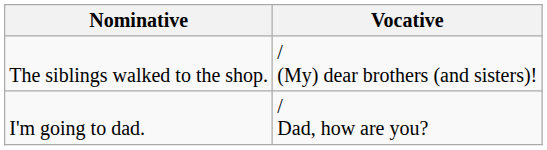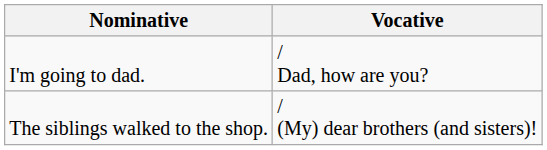 <table class="wikitable">
 <tr>
 <th>Nominative</th>
 <th>Vocative</th>
 </tr>
 <tr>
+<td> <br> I'm going to dad.</td>
+<td> /  <br> Dad, how are you?</td>
+</tr>
+<tr>
 <td> <br> The siblings walked to the shop.</td>
 <td> /  <br> (My) dear brothers (and sisters)!</td>
 </tr>
-<tr>
-<td> <br> I'm going to dad.</td>
-<td> /  <br> Dad, how are you?</td>
-</tr>
 </table>
